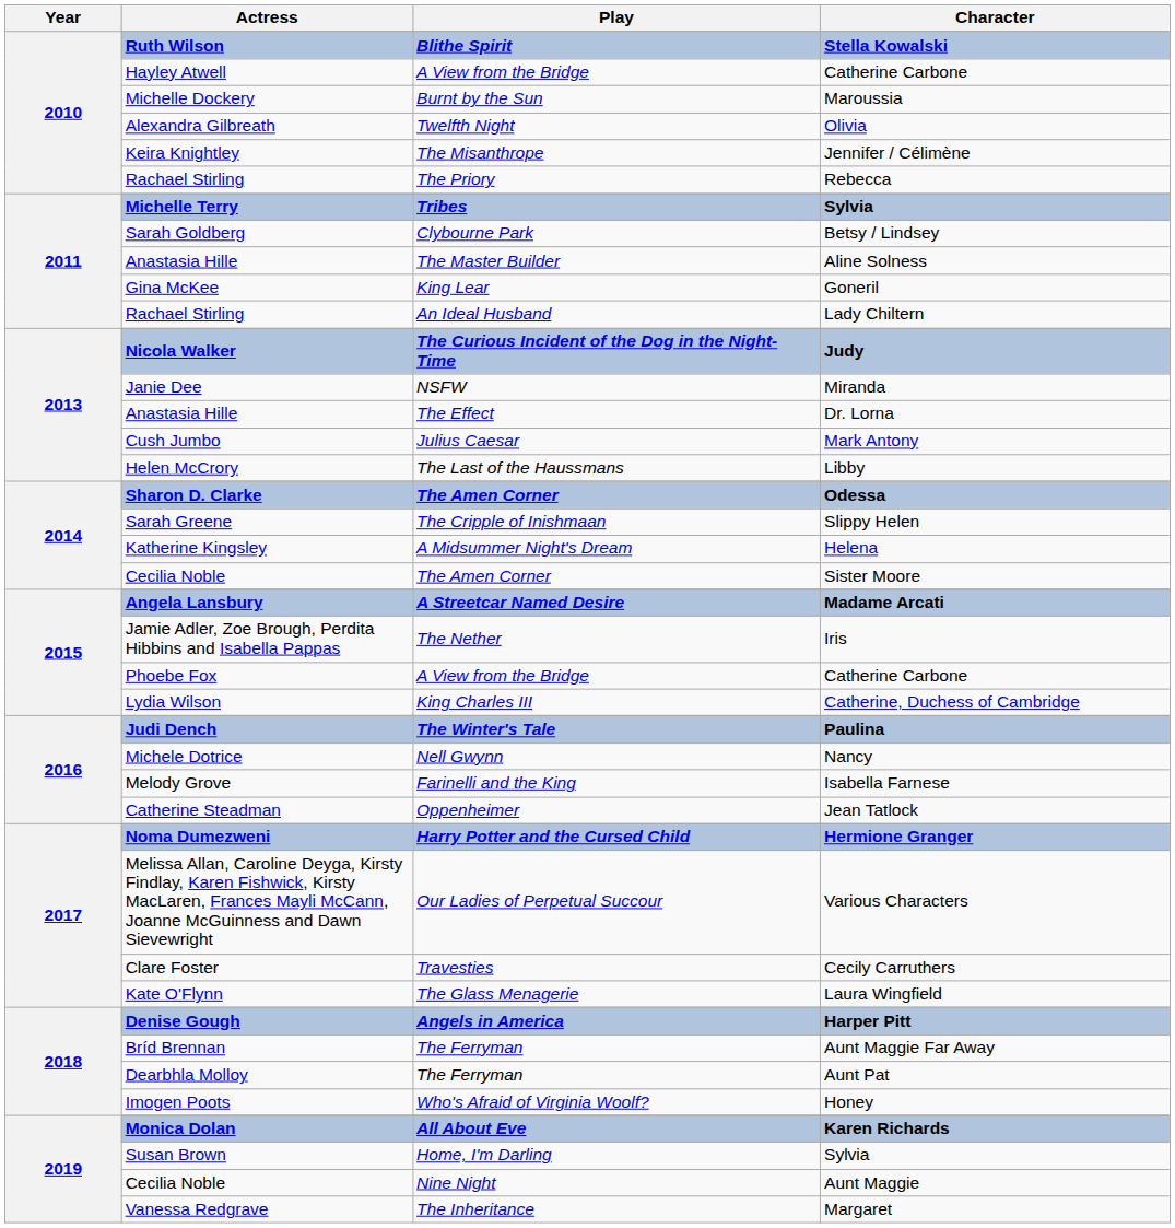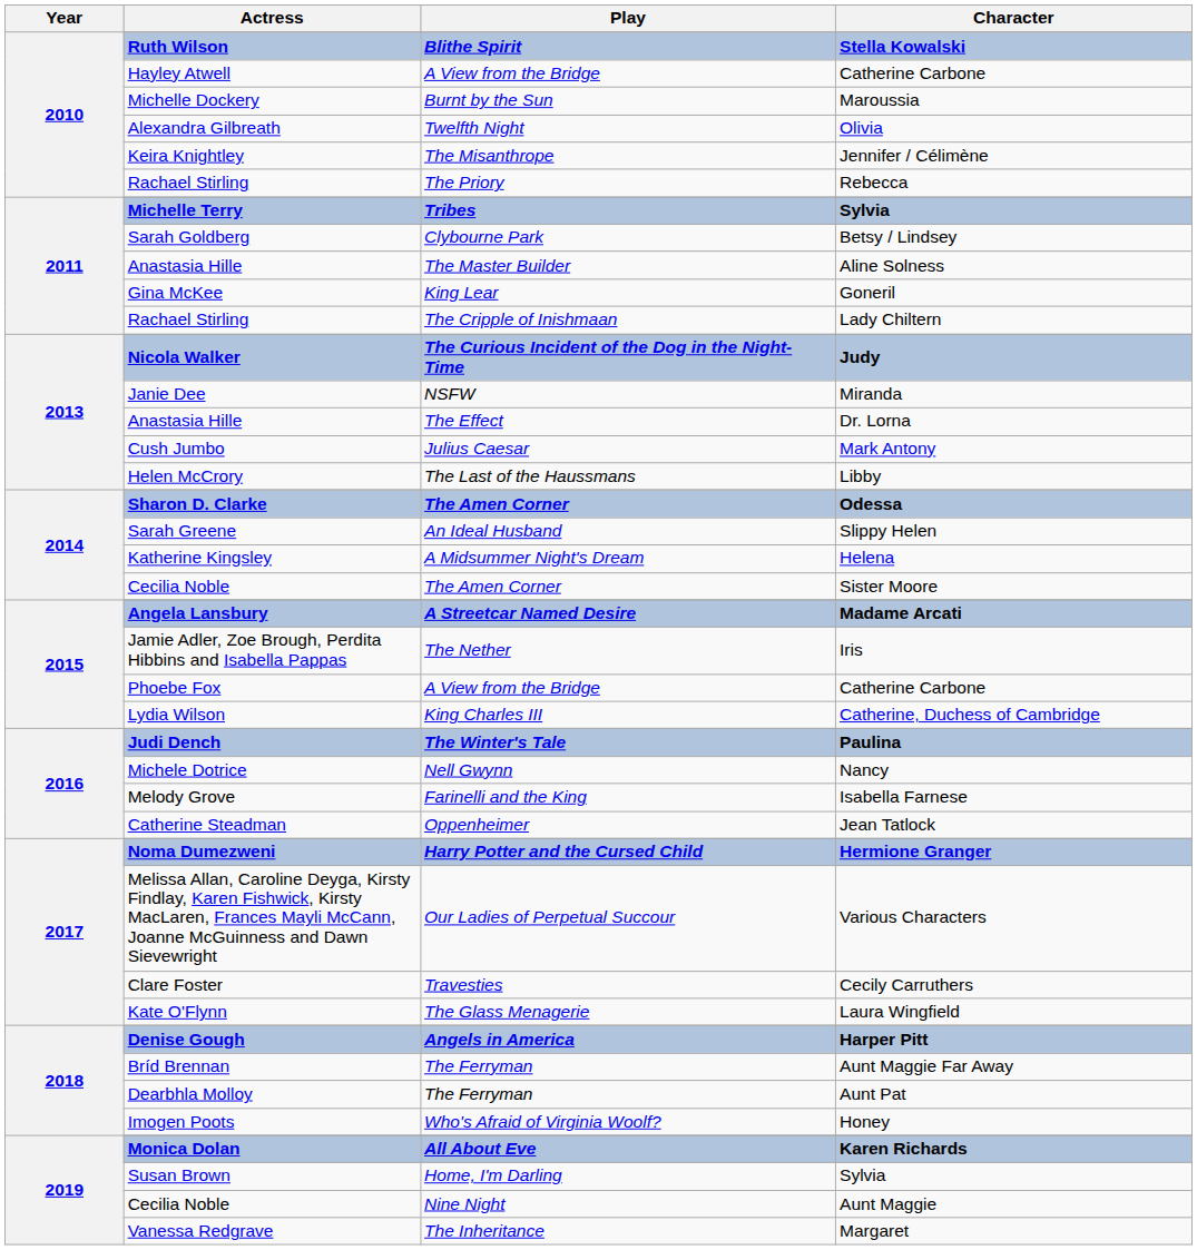 <table class="wikitable" style="width:87%;">
 <tr style="background:#bebebe;">
 <th style="width:10%;">Year</th>
 <th style="width:25%;">Actress</th>
 <th style="width:35%;">Play</th>
 <th style="width:30%;">Character</th>
 </tr>
 <tr>
 <th rowspan="7" align="center"><a href='#'>2010</a></th>
 </tr>
 <tr style="background:#B0C4DE">
 <td><strong><a href='#'>Ruth Wilson</a></strong></td>
 <td><strong><em><a href='#'>Blithe Spirit</a></em></strong></td>
 <td><strong><a href='#'>Stella Kowalski</a></strong></td>
 </tr>
 <tr>
 <td><a href='#'>Hayley Atwell</a></td>
 <td><em><a href='#'>A View from the Bridge</a></em></td>
 <td>Catherine Carbone</td>
 </tr>
 <tr>
 <td><a href='#'>Michelle Dockery</a></td>
 <td><em><a href='#'>Burnt by the Sun</a></em></td>
 <td>Maroussia</td>
 </tr>
 <tr>
 <td><a href='#'>Alexandra Gilbreath</a></td>
 <td><em><a href='#'>Twelfth Night</a></em></td>
 <td><a href='#'>Olivia</a></td>
 </tr>
 <tr>
 <td><a href='#'>Keira Knightley</a></td>
 <td><em><a href='#'>The Misanthrope</a></em></td>
 <td>Jennifer / Célimène</td>
 </tr>
 <tr>
 <td><a href='#'>Rachael Stirling</a></td>
 <td><em><a href='#'>The Priory</a></em></td>
 <td>Rebecca</td>
 </tr>
 <tr>
 <th rowspan="6" align="center"><a href='#'>2011</a></th>
 </tr>
 <tr style="background:#B0C4DE">
 <td><strong><a href='#'>Michelle Terry</a></strong></td>
 <td><strong><em><a href='#'>Tribes</a></em></strong></td>
 <td><strong>Sylvia</strong></td>
 </tr>
 <tr>
 <td><a href='#'>Sarah Goldberg</a></td>
 <td><em><a href='#'>Clybourne Park</a></em></td>
 <td>Betsy / Lindsey</td>
 </tr>
 <tr>
 <td><a href='#'>Anastasia Hille</a></td>
 <td><em><a href='#'>The Master Builder</a></em></td>
 <td>Aline Solness</td>
 </tr>
 <tr>
 <td><a href='#'>Gina McKee</a></td>
 <td><em><a href='#'>King Lear</a></em></td>
 <td>Goneril</td>
 </tr>
 <tr>
 <td><a href='#'>Rachael Stirling</a></td>
-<td><em><a href='#'>An Ideal Husband</a></em></td>
+<td><em><a href='#'>The Cripple of Inishmaan</a></em></td>
 <td>Lady Chiltern</td>
 </tr>
 <tr>
 <th rowspan="6" align="center"><a href='#'>2013</a></th>
 </tr>
 <tr style="background:#B0C4DE">
 <td><strong><a href='#'>Nicola Walker</a></strong></td>
 <td><strong><em><a href='#'>The Curious Incident of the Dog in the Night-Time</a></em></strong></td>
 <td><strong>Judy</strong></td>
 </tr>
 <tr>
 <td><a href='#'>Janie Dee</a></td>
 <td><em>NSFW</em></td>
 <td>Miranda</td>
 </tr>
 <tr>
 <td><a href='#'>Anastasia Hille</a></td>
 <td><em><a href='#'>The Effect</a></em></td>
 <td>Dr. Lorna</td>
 </tr>
 <tr>
 <td><a href='#'>Cush Jumbo</a></td>
 <td><em><a href='#'>Julius Caesar</a></em></td>
 <td><a href='#'>Mark Antony</a></td>
 </tr>
 <tr>
 <td><a href='#'>Helen McCrory</a></td>
 <td><em>The Last of the Haussmans</em></td>
 <td>Libby</td>
 </tr>
 <tr>
 <th rowspan="5" align="center"><a href='#'>2014</a></th>
 </tr>
 <tr style="background:#B0C4DE">
 <td><strong><a href='#'>Sharon D. Clarke</a></strong></td>
 <td><strong><em><a href='#'>The Amen Corner</a></em></strong></td>
 <td><strong>Odessa</strong></td>
 </tr>
 <tr>
 <td><a href='#'>Sarah Greene</a></td>
-<td><em><a href='#'>The Cripple of Inishmaan</a></em></td>
+<td><em><a href='#'>An Ideal Husband</a></em></td>
 <td>Slippy Helen</td>
 </tr>
 <tr>
 <td><a href='#'>Katherine Kingsley</a></td>
 <td><em><a href='#'>A Midsummer Night's Dream</a></em></td>
 <td><a href='#'>Helena</a></td>
 </tr>
 <tr>
 <td><a href='#'>Cecilia Noble</a></td>
 <td><em><a href='#'>The Amen Corner</a></em></td>
 <td>Sister Moore</td>
 </tr>
 <tr>
 <th rowspan="5" align="center"><a href='#'>2015</a></th>
 </tr>
 <tr style="background:#B0C4DE">
 <td><strong><a href='#'>Angela Lansbury</a></strong></td>
 <td><strong><em><a href='#'>A Streetcar Named Desire</a></em></strong></td>
 <td><strong>Madame Arcati</strong></td>
 </tr>
 <tr>
 <td>Jamie Adler, Zoe Brough, Perdita Hibbins and <a href='#'>Isabella Pappas</a></td>
 <td><em><a href='#'>The Nether</a></em></td>
 <td>Iris</td>
 </tr>
 <tr>
 <td><a href='#'>Phoebe Fox</a></td>
 <td><em><a href='#'>A View from the Bridge</a></em></td>
 <td>Catherine Carbone</td>
 </tr>
 <tr>
 <td><a href='#'>Lydia Wilson</a></td>
 <td><em><a href='#'>King Charles III</a></em></td>
 <td><a href='#'>Catherine, Duchess of Cambridge</a></td>
 </tr>
 <tr>
 <th rowspan="5" align="center"><a href='#'>2016</a></th>
 </tr>
 <tr style="background:#B0C4DE">
 <td><strong><a href='#'>Judi Dench</a></strong></td>
 <td><strong><em><a href='#'>The Winter's Tale</a></em></strong></td>
 <td><strong>Paulina</strong></td>
 </tr>
 <tr>
 <td><a href='#'>Michele Dotrice</a></td>
 <td><em><a href='#'>Nell Gwynn</a></em></td>
 <td>Nancy</td>
 </tr>
 <tr>
 <td>Melody Grove</td>
 <td><em><a href='#'>Farinelli and the King</a></em></td>
 <td>Isabella Farnese</td>
 </tr>
 <tr>
 <td><a href='#'>Catherine Steadman</a></td>
 <td><em><a href='#'>Oppenheimer</a></em></td>
 <td>Jean Tatlock</td>
 </tr>
 <tr>
 <th rowspan="5" align="center"><a href='#'>2017</a></th>
 </tr>
 <tr style="background:#B0C4DE">
 <td><strong><a href='#'>Noma Dumezweni</a></strong></td>
 <td><strong><em><a href='#'>Harry Potter and the Cursed Child</a></em></strong></td>
 <td><strong><a href='#'>Hermione Granger</a></strong></td>
 </tr>
 <tr>
 <td>Melissa Allan, Caroline Deyga, Kirsty Findlay, <a href='#'>Karen Fishwick</a>, Kirsty MacLaren, <a href='#'>Frances Mayli McCann</a>, Joanne McGuinness and Dawn Sievewright</td>
 <td><em><a href='#'>Our Ladies of Perpetual Succour</a></em></td>
 <td>Various Characters</td>
 </tr>
 <tr>
 <td>Clare Foster</td>
 <td><em><a href='#'>Travesties</a></em></td>
 <td>Cecily Carruthers</td>
 </tr>
 <tr>
 <td><a href='#'>Kate O'Flynn</a></td>
 <td><em><a href='#'>The Glass Menagerie</a></em></td>
 <td>Laura Wingfield</td>
 </tr>
 <tr>
 <th rowspan="5"><a href='#'>2018</a></th>
 </tr>
 <tr style="background:#B0C4DE">
 <td><strong><a href='#'>Denise Gough</a></strong></td>
 <td><strong><em><a href='#'>Angels in America</a></em></strong></td>
 <td><strong>Harper Pitt</strong></td>
 </tr>
 <tr>
 <td><a href='#'>Bríd Brennan</a></td>
 <td><a href='#'><em>The Ferryman</em></a></td>
 <td>Aunt Maggie Far Away</td>
 </tr>
 <tr>
 <td><a href='#'>Dearbhla Molloy</a></td>
 <td><em>The Ferryman</em></td>
 <td>Aunt Pat</td>
 </tr>
 <tr>
 <td><a href='#'>Imogen Poots</a></td>
 <td><em><a href='#'>Who's Afraid of Virginia Woolf?</a></em></td>
 <td>Honey</td>
 </tr>
 <tr>
 <th rowspan=5><a href='#'>2019</a></th>
 </tr>
 <tr style="background:#B0C4DE">
 <td><strong><a href='#'>Monica Dolan</a></strong></td>
 <td><strong><em><a href='#'>All About Eve</a></em></strong></td>
 <td><strong>Karen Richards</strong></td>
 </tr>
 <tr>
 <td><a href='#'>Susan Brown</a></td>
 <td><em><a href='#'>Home, I'm Darling</a></em></td>
 <td>Sylvia</td>
 </tr>
 <tr>
 <td>Cecilia Noble</td>
 <td><em><a href='#'>Nine Night</a></em></td>
 <td>Aunt Maggie</td>
 </tr>
 <tr>
 <td><a href='#'>Vanessa Redgrave</a></td>
 <td><em><a href='#'>The Inheritance</a></em></td>
 <td>Margaret</td>
 </tr>
 </table>
